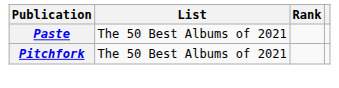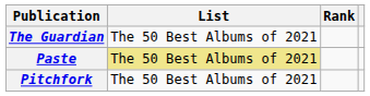 <table class="wikitable sortable plainrowheaders" style="margin-left: auto; margin-right: auto; border: none;">
 <tr>
 <th scope="col">Publication</th>
 <th scope="col" class="unsortable">List</th>
 <th scope="col" data-sort-type="number">Rank</th>
 <th scope="col" class="unsortable"></th>
 </tr>
 <tr>
+<th scope="row"><em><a href='#'>The Guardian</a></em></th>
+<td>The 50 Best Albums of 2021</td>
+<td></td>
+<td></td>
+</tr>
+<tr>
 <th scope="row"><em><a href='#'>Paste</a></em></th>
-<td>The 50 Best Albums of 2021</td>
+<td style="background: khaki;">The 50 Best Albums of 2021</td>
 <td></td>
 <td></td>
 </tr>
 <tr>
 <th scope="row"><em><a href='#'>Pitchfork</a></em></th>
 <td>The 50 Best Albums of 2021</td>
 <td></td>
 <td></td>
 </tr>
 </table>
